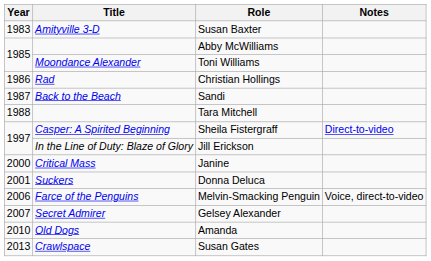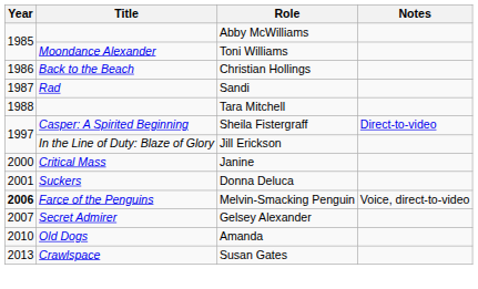 <table class="wikitable sortable">
 <tr>
 <th>Year</th>
 <th>Title</th>
 <th>Role</th>
 <th class="unsortable">Notes</th>
-</tr>
-<tr>
-<td>1983</td>
-<td><em><a href='#'>Amityville 3-D</a></em></td>
-<td>Susan Baxter</td>
-<td></td>
 </tr>
 <tr>
 <td rowspan=2>1985</td>
 <td><em></em></td>
 <td>Abby McWilliams</td>
 <td></td>
 </tr>
 <tr>
 <td><em><a href='#'>Moondance Alexander</a></em></td>
 <td>Toni Williams</td>
 <td></td>
 </tr>
 <tr>
 <td>1986</td>
-<td><em><a href='#'>Rad</a></em></td>
+<td><em><a href='#'>Back to the Beach</a></em></td>
 <td>Christian Hollings</td>
 <td></td>
 </tr>
 <tr>
 <td>1987</td>
-<td><em><a href='#'>Back to the Beach</a></em></td>
+<td><em><a href='#'>Rad</a></em></td>
 <td>Sandi</td>
 <td></td>
 </tr>
 <tr>
 <td>1988</td>
 <td><em></em></td>
 <td>Tara Mitchell</td>
 <td></td>
 </tr>
 <tr>
 <td rowspan=2>1997</td>
 <td><em><a href='#'>Casper: A Spirited Beginning</a></em></td>
 <td>Sheila Fistergraff</td>
 <td><a href='#'>Direct-to-video</a></td>
 </tr>
 <tr>
 <td><em>In the Line of Duty: Blaze of Glory</em></td>
 <td>Jill Erickson</td>
 <td></td>
 </tr>
 <tr>
 <td>2000</td>
 <td><em><a href='#'>Critical Mass</a></em></td>
 <td>Janine</td>
 <td></td>
 </tr>
 <tr>
 <td>2001</td>
 <td><em><a href='#'>Suckers</a></em></td>
 <td>Donna Deluca</td>
 <td></td>
 </tr>
 <tr>
-<td>2006</td>
+<td><strong>2006</strong></td>
 <td><em><a href='#'>Farce of the Penguins</a></em></td>
 <td>Melvin-Smacking Penguin</td>
 <td>Voice, direct-to-video</td>
 </tr>
 <tr>
 <td>2007</td>
 <td><em><a href='#'>Secret Admirer</a></em></td>
 <td>Gelsey Alexander</td>
 <td></td>
 </tr>
 <tr>
 <td>2010</td>
 <td><em><a href='#'>Old Dogs</a></em></td>
 <td>Amanda</td>
 <td></td>
 </tr>
 <tr>
 <td>2013</td>
 <td><em><a href='#'>Crawlspace</a></em></td>
 <td>Susan Gates</td>
 <td></td>
 </tr>
 </table>
